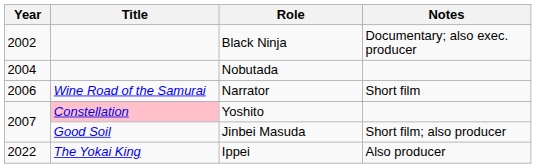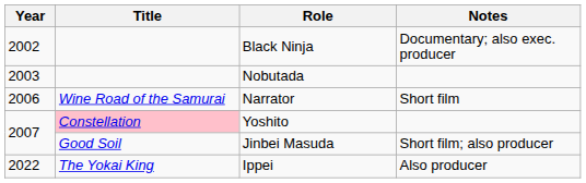 <table class="wikitable sortable">
 <tr>
 <th width="50px">Year</th>
 <th width="200px">Title</th>
 <th width="170px">Role</th>
 <th width="200px">Notes</th>
 </tr>
 <tr>
 <td>2002</td>
 <td><em></em></td>
 <td>Black Ninja</td>
 <td>Documentary; also exec. producer</td>
 </tr>
 <tr>
-<td>2004</td>
+<td>2003</td>
 <td><em></em></td>
 <td>Nobutada</td>
 <td></td>
 </tr>
 <tr>
 <td>2006</td>
 <td><em><a href='#'>Wine Road of the Samurai</a></em></td>
 <td>Narrator</td>
 <td>Short film</td>
 </tr>
 <tr>
 <td rowspan="2">2007</td>
 <td style="background: pink;"><em><a href='#'>Constellation</a></em></td>
 <td>Yoshito</td>
 <td></td>
 </tr>
 <tr>
 <td><em><a href='#'>Good Soil</a></em></td>
 <td>Jinbei Masuda</td>
 <td>Short film; also producer</td>
 </tr>
 <tr>
 <td>2022</td>
 <td><em><a href='#'>The Yokai King</a></em></td>
 <td>Ippei</td>
 <td>Also producer</td>
 </tr>
 </table>
